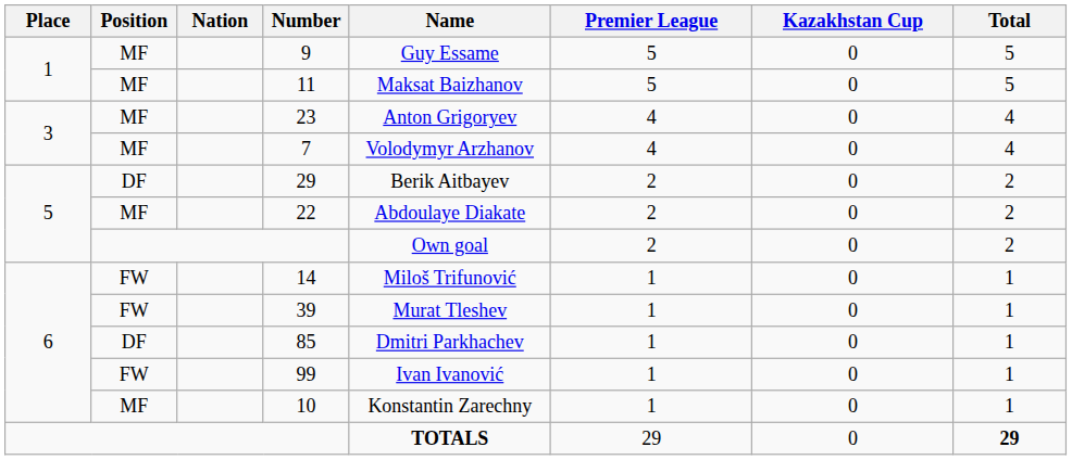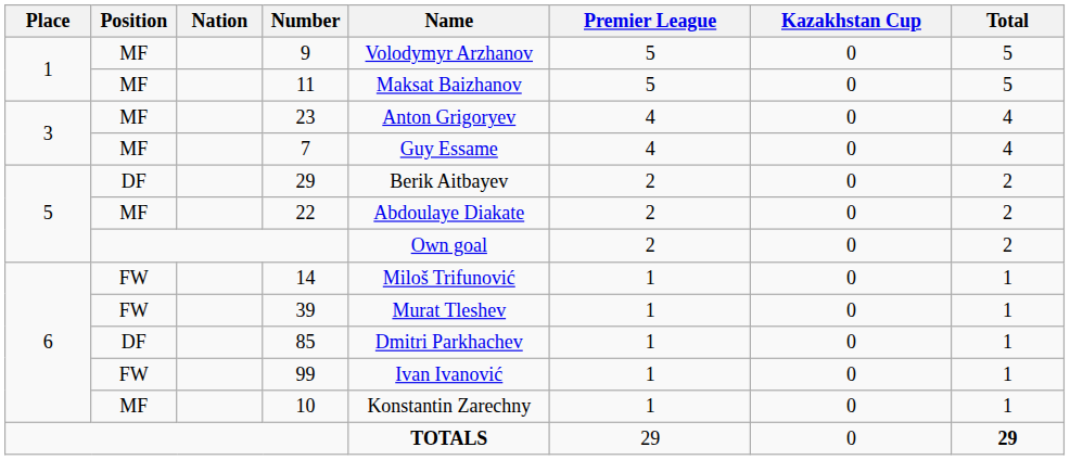 <table class="wikitable" style="font-size: 95%; text-align: center;">
 <tr>
 <th width=60>Place</th>
 <th width=60>Position</th>
 <th width=60>Nation</th>
 <th width=60>Number</th>
 <th width=150>Name</th>
 <th width=150><a href='#'>Premier League</a></th>
 <th width=150><a href='#'>Kazakhstan Cup</a></th>
 <th width=80><strong>Total</strong></th>
 </tr>
 <tr>
 <td rowspan="2">1</td>
 <td>MF</td>
 <td></td>
 <td>9</td>
-<td><a href='#'>Guy Essame</a></td>
+<td><a href='#'>Volodymyr Arzhanov</a></td>
 <td>5</td>
 <td>0</td>
 <td>5</td>
 </tr>
 <tr>
 <td>MF</td>
 <td></td>
 <td>11</td>
 <td><a href='#'>Maksat Baizhanov</a></td>
 <td>5</td>
 <td>0</td>
 <td>5</td>
 </tr>
 <tr>
 <td rowspan="2">3</td>
 <td>MF</td>
 <td></td>
 <td>23</td>
 <td><a href='#'>Anton Grigoryev</a></td>
 <td>4</td>
 <td>0</td>
 <td>4</td>
 </tr>
 <tr>
 <td>MF</td>
 <td></td>
 <td>7</td>
-<td><a href='#'>Volodymyr Arzhanov</a></td>
+<td><a href='#'>Guy Essame</a></td>
 <td>4</td>
 <td>0</td>
 <td>4</td>
 </tr>
 <tr>
 <td rowspan="3">5</td>
 <td>DF</td>
 <td></td>
 <td>29</td>
 <td>Berik Aitbayev</td>
 <td>2</td>
 <td>0</td>
 <td>2</td>
 </tr>
 <tr>
 <td>MF</td>
 <td></td>
 <td>22</td>
 <td><a href='#'>Abdoulaye Diakate</a></td>
 <td>2</td>
 <td>0</td>
 <td>2</td>
 </tr>
 <tr>
 <td colspan="3"></td>
 <td><a href='#'>Own goal</a></td>
 <td>2</td>
 <td>0</td>
 <td>2</td>
 </tr>
 <tr>
 <td rowspan="5">6</td>
 <td>FW</td>
 <td></td>
 <td>14</td>
 <td><a href='#'>Miloš Trifunović</a></td>
 <td>1</td>
 <td>0</td>
 <td>1</td>
 </tr>
 <tr>
 <td>FW</td>
 <td></td>
 <td>39</td>
 <td><a href='#'>Murat Tleshev</a></td>
 <td>1</td>
 <td>0</td>
 <td>1</td>
 </tr>
 <tr>
 <td>DF</td>
 <td></td>
 <td>85</td>
 <td><a href='#'>Dmitri Parkhachev</a></td>
 <td>1</td>
 <td>0</td>
 <td>1</td>
 </tr>
 <tr>
 <td>FW</td>
 <td></td>
 <td>99</td>
 <td><a href='#'>Ivan Ivanović</a></td>
 <td>1</td>
 <td>0</td>
 <td>1</td>
 </tr>
 <tr>
 <td>MF</td>
 <td></td>
 <td>10</td>
 <td>Konstantin Zarechny</td>
 <td>1</td>
 <td>0</td>
 <td>1</td>
 </tr>
 <tr>
 <td colspan="4"></td>
 <td><strong>TOTALS</strong></td>
 <td>29</td>
 <td>0</td>
 <td><strong>29</strong></td>
 </tr>
 </table>
